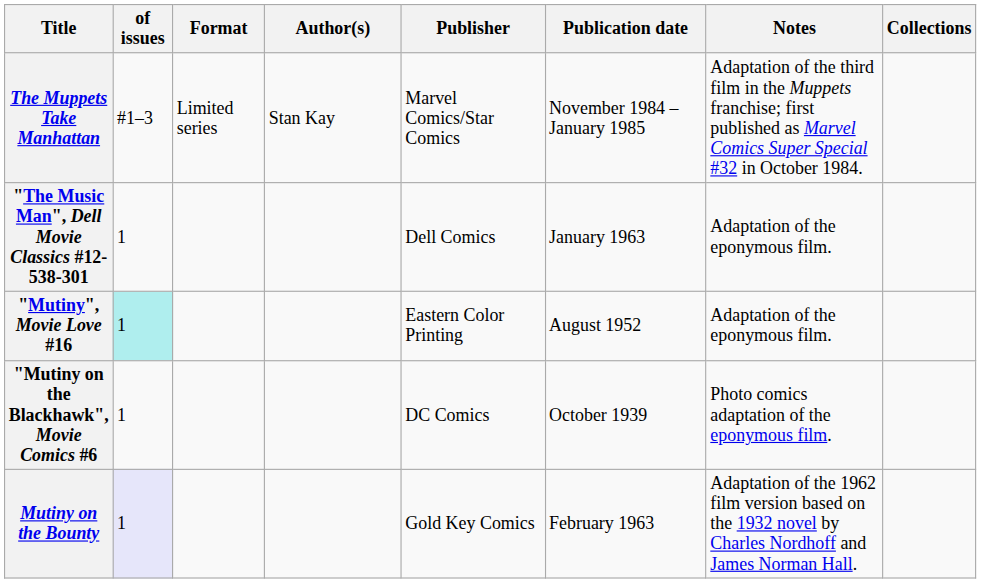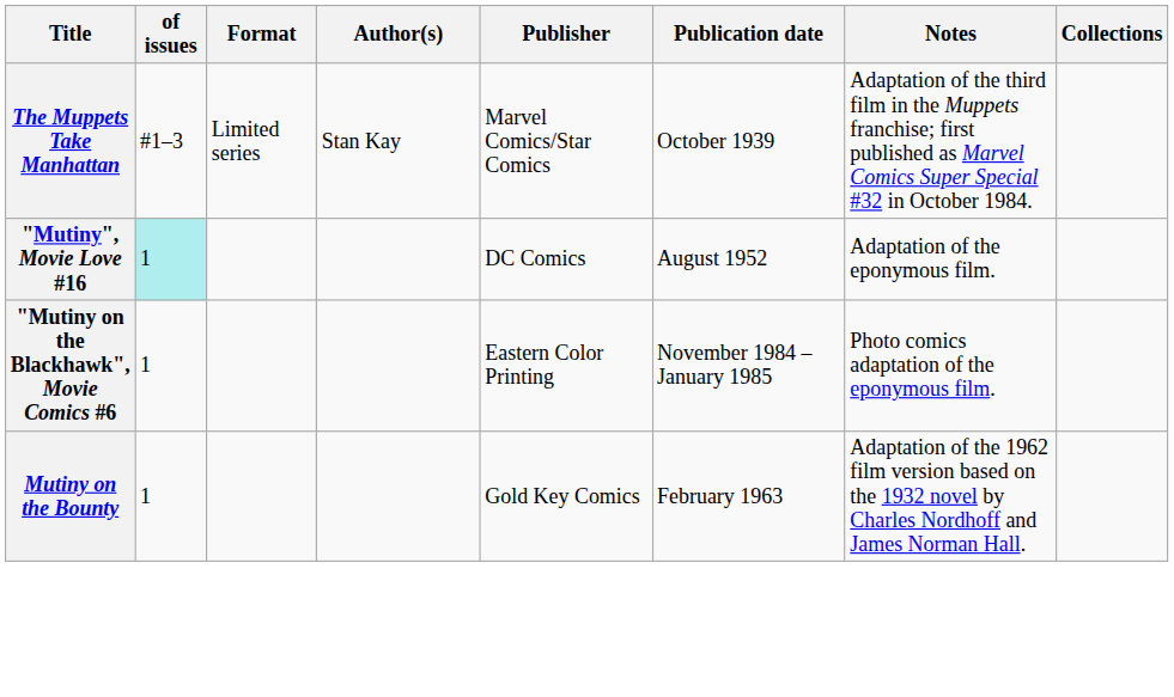 <table class="wikitable">
 <tr>
 <th>Title</th>
 <th style="width:40pt"> of issues</th>
 <th style="width:75pt">Format</th>
 <th style="width:125pt">Author(s)</th>
 <th style="width:125pt">Publisher</th>
 <th style="width:150pt">Publication date</th>
 <th style="width:175pt">Notes</th>
 <th>Collections</th>
 </tr>
 <tr>
 <th><em><a href='#'>The Muppets Take Manhattan</a></em></th>
 <td>#1–3</td>
 <td>Limited series</td>
 <td>Stan Kay</td>
 <td>Marvel Comics/Star Comics</td>
-<td>November 1984 – January 1985</td>
+<td>October 1939</td>
 <td>Adaptation of the third film in the <em>Muppets</em> franchise; first published as <a href='#'><em>Marvel Comics Super Special</em> #32</a> in October 1984.</td>
-<td></td>
-</tr>
-<tr>
-<th>"<a href='#'>The Music Man</a>", <em>Dell Movie Classics</em> #12-538-301</th>
-<td>1</td>
-<td></td>
-<td></td>
-<td>Dell Comics</td>
-<td>January 1963</td>
-<td>Adaptation of the eponymous film.</td>
 <td></td>
 </tr>
 <tr>
 <th>"<a href='#'>Mutiny</a>", <em>Movie Love</em> #16</th>
 <td style="background: paleturquoise;">1</td>
 <td></td>
 <td></td>
-<td>Eastern Color Printing</td>
+<td>DC Comics</td>
 <td>August 1952</td>
 <td>Adaptation of the eponymous film.</td>
 <td></td>
 </tr>
 <tr>
 <th>"Mutiny on the Blackhawk", <em>Movie Comics</em> #6</th>
 <td>1</td>
 <td></td>
 <td></td>
-<td>DC Comics</td>
-<td>October 1939</td>
+<td>Eastern Color Printing</td>
+<td>November 1984 – January 1985</td>
 <td>Photo comics adaptation of the <a href='#'>eponymous film</a>.</td>
 <td></td>
 </tr>
 <tr>
 <th><em><a href='#'>Mutiny on the Bounty</a></em></th>
-<td style="background: lavender;">1</td>
+<td>1</td>
 <td></td>
 <td></td>
 <td>Gold Key Comics</td>
 <td>February 1963</td>
 <td>Adaptation of the 1962 film version based on the <a href='#'>1932 novel</a> by <a href='#'>Charles Nordhoff</a> and <a href='#'>James Norman Hall</a>.</td>
 <td></td>
 </tr>
 </table>
